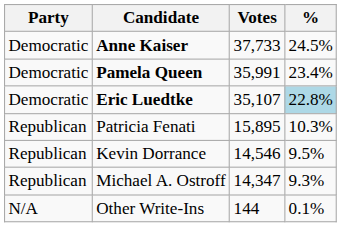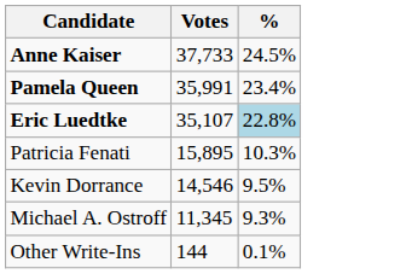 <table class="wikitable">
 <tr>
-<th>Party</th>
 <th>Candidate</th>
 <th>Votes</th>
 <th>%</th>
 </tr>
 <tr>
-<td>Democratic</td>
 <td><strong>Anne Kaiser</strong></td>
 <td>37,733</td>
 <td>24.5%</td>
 </tr>
 <tr>
-<td>Democratic</td>
 <td><strong>Pamela Queen</strong></td>
 <td>35,991</td>
 <td>23.4%</td>
 </tr>
 <tr>
-<td>Democratic</td>
 <td><strong>Eric Luedtke</strong></td>
 <td>35,107</td>
 <td style="background: lightblue;">22.8%</td>
 </tr>
 <tr>
-<td>Republican</td>
 <td>Patricia Fenati</td>
 <td>15,895</td>
 <td>10.3%</td>
 </tr>
 <tr>
-<td>Republican</td>
 <td>Kevin Dorrance</td>
 <td>14,546</td>
 <td>9.5%</td>
 </tr>
 <tr>
-<td>Republican</td>
 <td>Michael A. Ostroff</td>
-<td>14,347</td>
+<td>11,345</td>
 <td>9.3%</td>
 </tr>
 <tr>
-<td>N/A</td>
 <td>Other Write-Ins</td>
 <td>144</td>
 <td>0.1%</td>
 </tr>
 </table>
